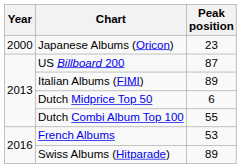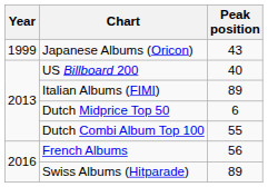 <table class="wikitable">
 <tr>
 <th>Year</th>
 <th>Chart</th>
 <th>Peak<br>position</th>
 </tr>
 <tr>
-<td>2000</td>
+<td>1999</td>
 <td>Japanese Albums (<a href='#'>Oricon</a>)</td>
-<td align="center">23</td>
+<td align="center">43</td>
 </tr>
 <tr>
 <td rowspan="4">2013</td>
 <td>US <a href='#'><em>Billboard</em> 200</a></td>
-<td align="center">87</td>
+<td align="center">40</td>
 </tr>
 <tr>
 <td>Italian Albums (<a href='#'>FIMI</a>)</td>
 <td align="center">89</td>
 </tr>
 <tr>
 <td>Dutch <a href='#'>Midprice Top 50</a></td>
 <td align="center">6</td>
 </tr>
 <tr>
 <td>Dutch <a href='#'>Combi Album Top 100</a></td>
 <td align="center">55</td>
 </tr>
 <tr>
 <td rowspan="2">2016</td>
 <td><a href='#'>French Albums</a></td>
-<td align="center">53</td>
+<td align="center">56</td>
 </tr>
 <tr>
 <td>Swiss Albums (<a href='#'>Hitparade</a>)</td>
 <td align="center">89</td>
 </tr>
 </table>
